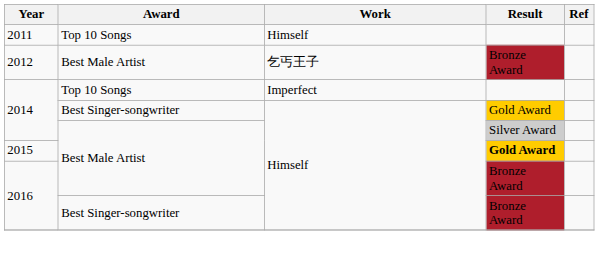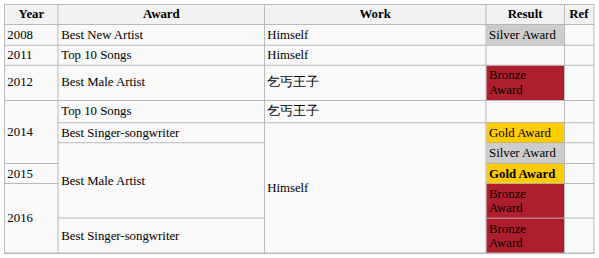 <table class="wikitable">
 <tr>
 <th width=60>Year</th>
 <th style="width:250px;">Award</th>
 <th style="width:270px;">Work</th>
 <th width="90">Result</th>
 <th width="30">Ref</th>
+</tr>
+<tr>
+<td>2008</td>
+<td>Best New Artist</td>
+<td>Himself</td>
+<td style="background: #cdcdcd"><div>Silver Award</div></td>
+<td></td>
 </tr>
 <tr>
 <td>2011</td>
 <td>Top 10 Songs</td>
 <td>Himself</td>
 <td></td>
 <td></td>
 </tr>
 <tr>
 <td>2012</td>
 <td>Best Male Artist</td>
 <td>乞丐王子</td>
 <td .mybgcolor {background-color:#af1e2c;} style="background: #af1e2c"><div>Bronze Award</div></td>
 <td></td>
 </tr>
 <tr>
 <td rowspan="3">2014</td>
 <td>Top 10 Songs</td>
-<td>Imperfect</td>
+<td>乞丐王子</td>
 <td></td>
 <td></td>
 </tr>
 <tr>
 <td>Best Singer-songwriter</td>
 <td rowspan="5">Himself</td>
 <td style="background:#fc0;"><div>Gold Award</div></td>
 <td></td>
 </tr>
 <tr>
 <td rowspan="3">Best Male Artist</td>
 <td style="background: #cdcdcd"><div>Silver Award</div></td>
 <td></td>
 </tr>
 <tr>
 <td>2015</td>
 <td style="background:#fc0;"><strong><div>Gold Award</div></strong></td>
 <td></td>
 </tr>
 <tr>
 <td rowspan="2">2016</td>
 <td .mybgcolor {background-color:#af1e2c;} style="background: #af1e2c"><div>Bronze Award</div></td>
 <td></td>
 </tr>
 <tr>
 <td>Best Singer-songwriter</td>
 <td .mybgcolor {background-color:#af1e2c;} style="background: #af1e2c"><div>Bronze Award</div></td>
 <td></td>
 </tr>
 <tr>
 </tr>
 </table>
